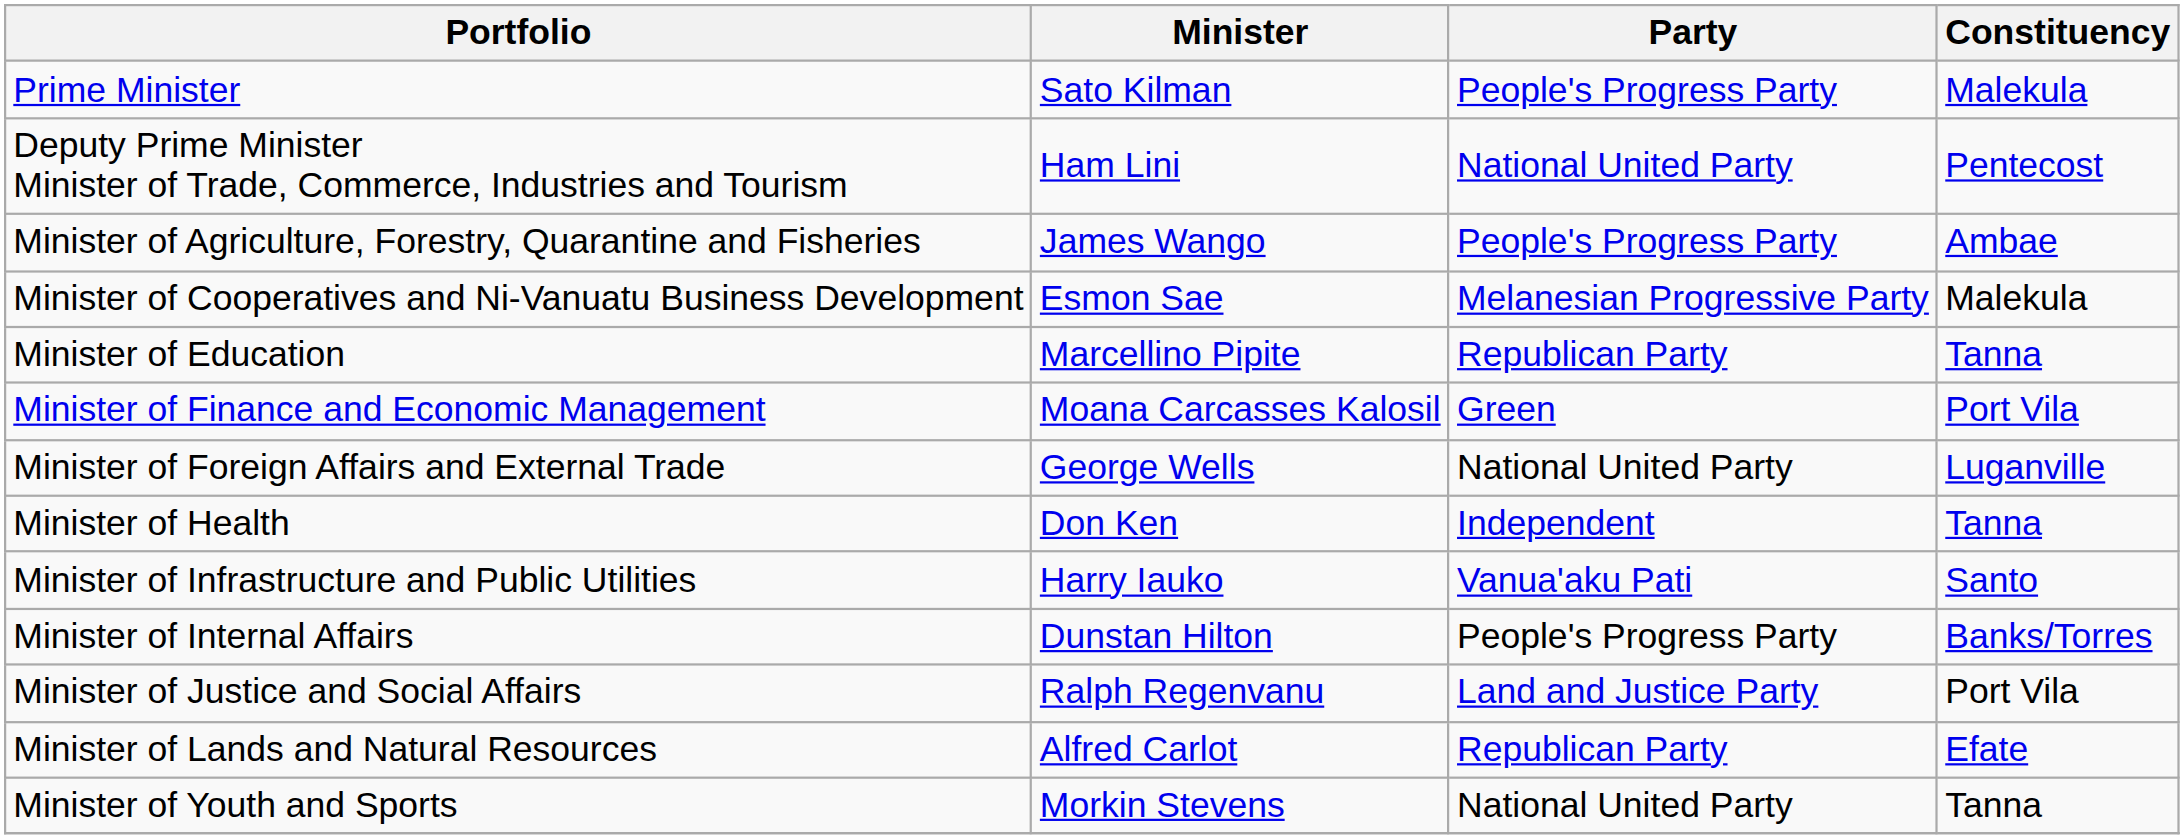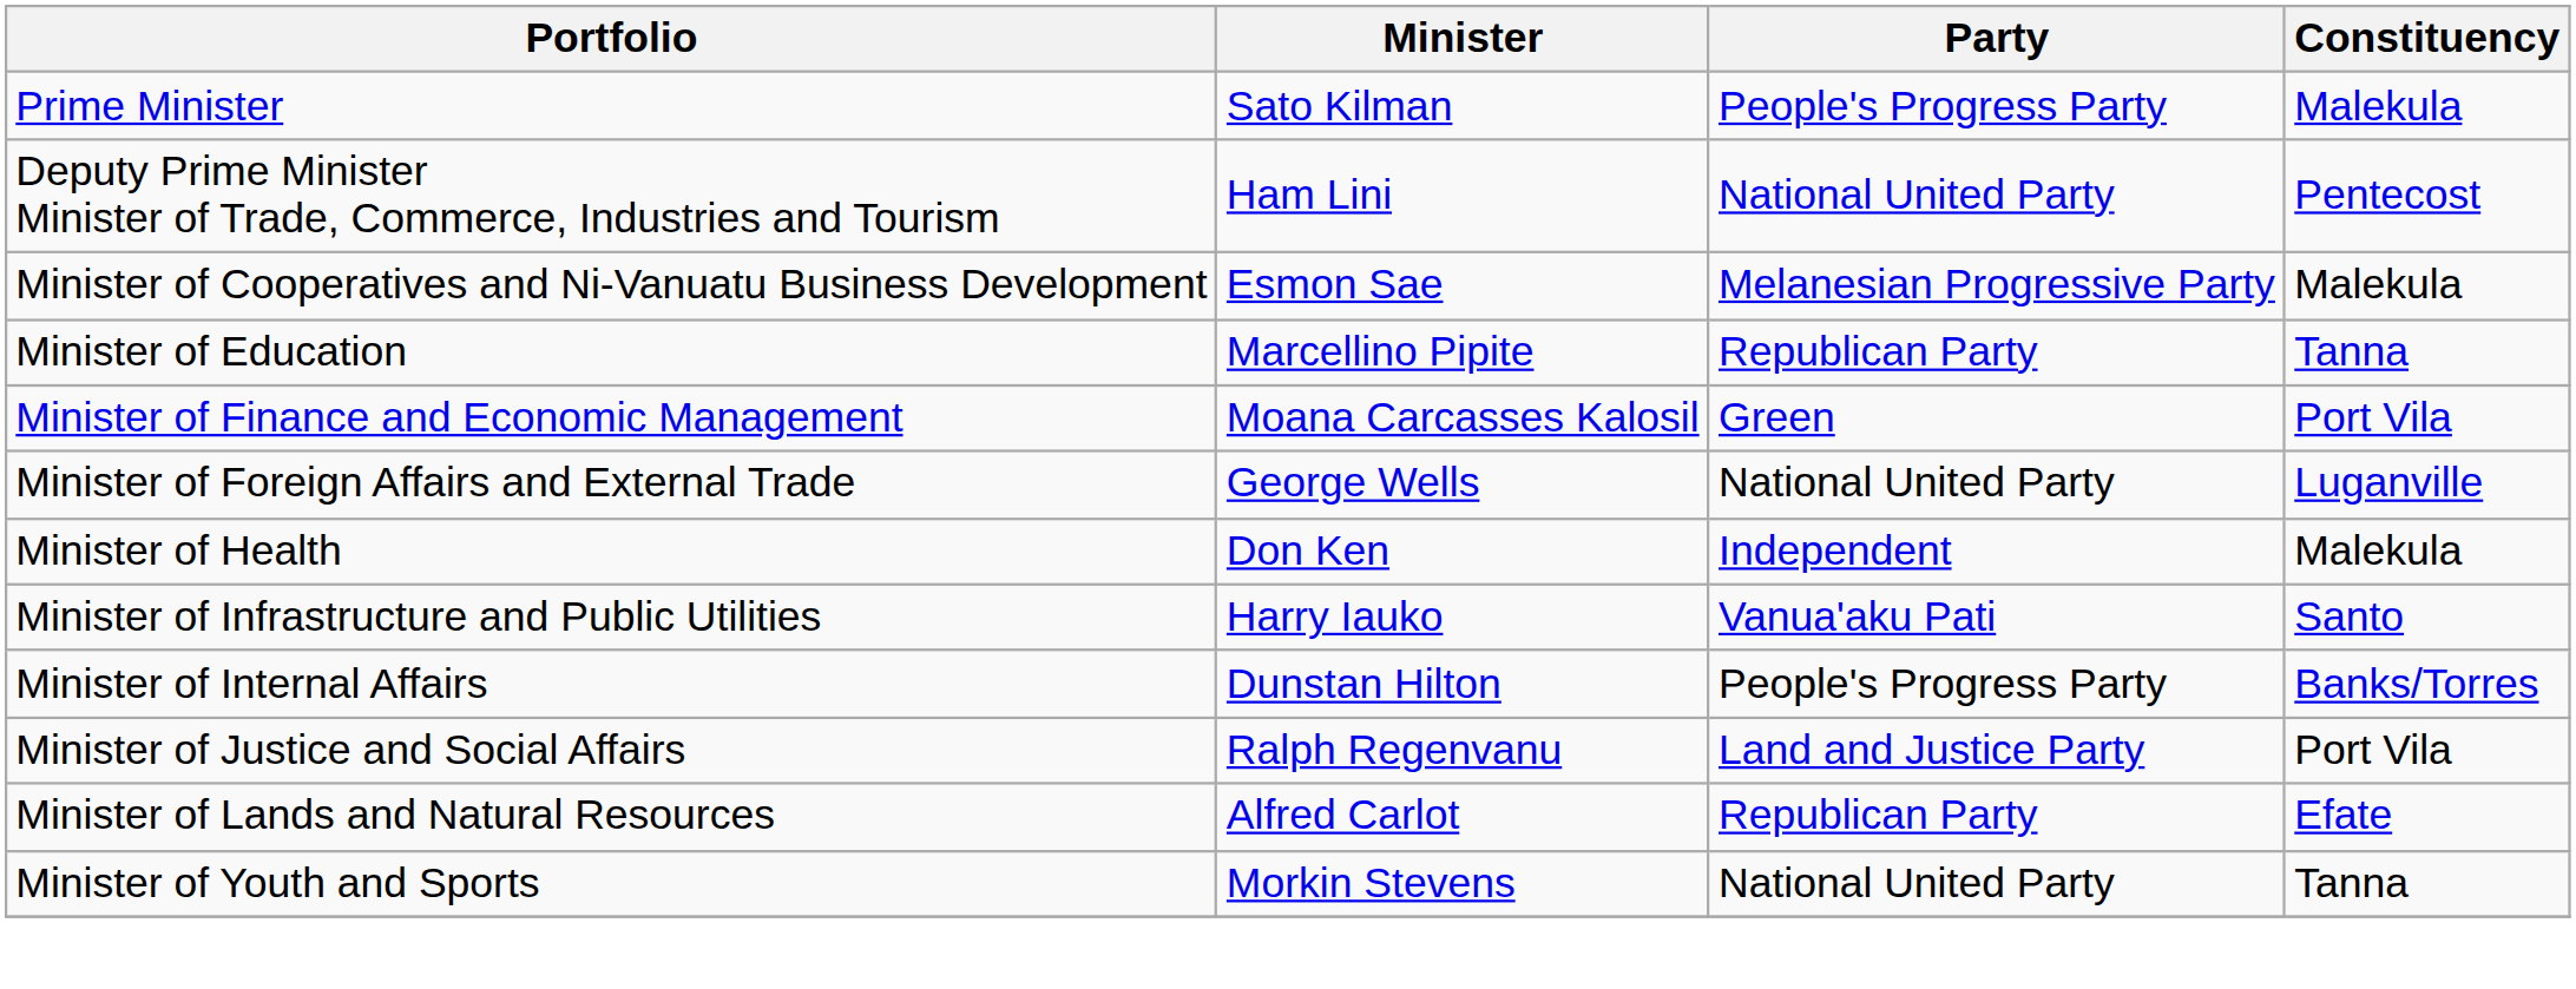 <table class="wikitable">
 <tr>
 <th>Portfolio</th>
 <th>Minister</th>
 <th>Party</th>
 <th>Constituency</th>
 </tr>
 <tr>
 <td><a href='#'>Prime Minister</a></td>
 <td><a href='#'>Sato Kilman</a></td>
 <td><a href='#'>People's Progress Party</a></td>
 <td><a href='#'>Malekula</a></td>
 </tr>
 <tr>
 <td>Deputy Prime Minister<br>Minister of Trade, Commerce, Industries and Tourism</td>
 <td><a href='#'>Ham Lini</a></td>
 <td><a href='#'>National United Party</a></td>
 <td><a href='#'>Pentecost</a></td>
-</tr>
-<tr>
-<td>Minister of Agriculture, Forestry, Quarantine and Fisheries</td>
-<td><a href='#'>James Wango</a></td>
-<td><a href='#'>People's Progress Party</a></td>
-<td><a href='#'>Ambae</a></td>
 </tr>
 <tr>
 <td>Minister of Cooperatives and Ni-Vanuatu Business Development</td>
 <td><a href='#'>Esmon Sae</a></td>
 <td><a href='#'>Melanesian Progressive Party</a></td>
 <td>Malekula</td>
 </tr>
 <tr>
 <td>Minister of Education</td>
 <td><a href='#'>Marcellino Pipite</a></td>
 <td><a href='#'>Republican Party</a></td>
 <td><a href='#'>Tanna</a></td>
 </tr>
 <tr>
 <td><a href='#'>Minister of Finance and Economic Management</a></td>
 <td><a href='#'>Moana Carcasses Kalosil</a></td>
 <td><a href='#'>Green</a></td>
 <td><a href='#'>Port Vila</a></td>
 </tr>
 <tr>
 <td>Minister of Foreign Affairs and External Trade</td>
 <td><a href='#'>George Wells</a></td>
 <td>National United Party</td>
 <td><a href='#'>Luganville</a></td>
 </tr>
 <tr>
 <td>Minister of Health</td>
 <td><a href='#'>Don Ken</a></td>
 <td><a href='#'>Independent</a></td>
-<td><a href='#'>Tanna</a></td>
+<td>Malekula</td>
 </tr>
 <tr>
 <td>Minister of Infrastructure and Public Utilities</td>
 <td><a href='#'>Harry Iauko</a></td>
 <td><a href='#'>Vanua'aku Pati</a> </td>
 <td><a href='#'>Santo</a></td>
 </tr>
 <tr>
 <td>Minister of Internal Affairs</td>
 <td><a href='#'>Dunstan Hilton</a></td>
 <td>People's Progress Party</td>
 <td><a href='#'>Banks/Torres</a></td>
 </tr>
 <tr>
 <td>Minister of Justice and Social Affairs</td>
 <td><a href='#'>Ralph Regenvanu</a></td>
 <td><a href='#'>Land and Justice Party</a></td>
 <td>Port Vila</td>
 </tr>
 <tr>
 <td>Minister of Lands and Natural Resources</td>
 <td><a href='#'>Alfred Carlot</a></td>
 <td><a href='#'>Republican Party</a></td>
 <td><a href='#'>Efate</a></td>
 </tr>
 <tr>
 <td>Minister of Youth and Sports</td>
 <td><a href='#'>Morkin Stevens</a></td>
 <td>National United Party</td>
 <td>Tanna</td>
 </tr>
 <tr>
 </tr>
 </table>
